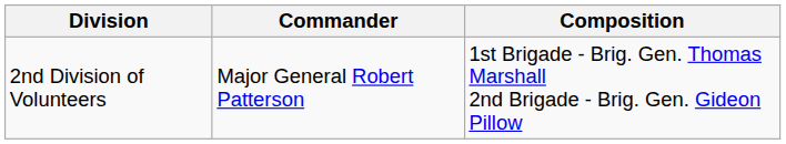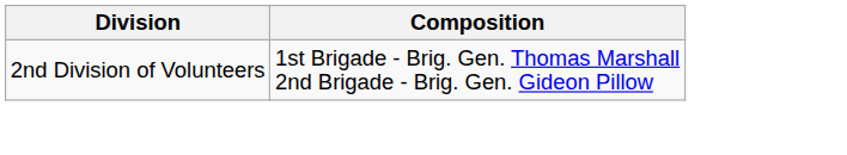 <table class="wikitable">
 <tr>
 <th>Division</th>
-<th>Commander</th>
 <th>Composition</th>
 </tr>
 <tr>
 <td>2nd Division of Volunteers</td>
-<td>Major General <a href='#'>Robert Patterson</a></td>
 <td>1st Brigade - Brig. Gen. <a href='#'>Thomas Marshall</a><br>2nd Brigade - Brig. Gen. <a href='#'>Gideon Pillow</a></td>
 </tr>
 </table>
